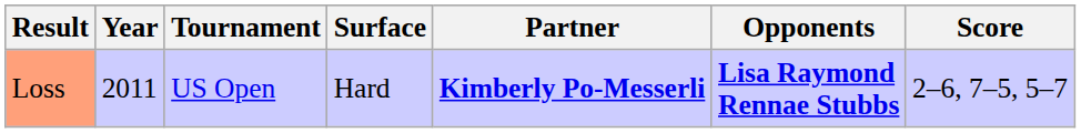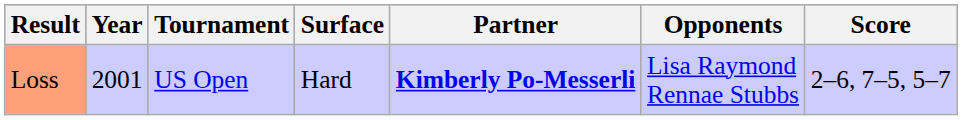 <table class="sortable wikitable">
 <tr>
 <th>Result</th>
 <th>Year</th>
 <th>Tournament</th>
 <th>Surface</th>
 <th>Partner</th>
 <th>Opponents</th>
 <th class="unsortable">Score</th>
 </tr>
 <tr style="background:#ccccff;">
 <td style="background:#ffa07a;">Loss</td>
-<td>2011</td>
+<td>2001</td>
 <td><a href='#'>US Open</a></td>
 <td>Hard</td>
 <td><strong> <a href='#'>Kimberly Po-Messerli</a></strong></td>
-<td><strong> <a href='#'>Lisa Raymond</a> <br>  <a href='#'>Rennae Stubbs</a></strong></td>
+<td> <a href='#'>Lisa Raymond</a> <br>  <a href='#'>Rennae Stubbs</a></td>
 <td>2–6, 7–5, 5–7</td>
 </tr>
 </table>
